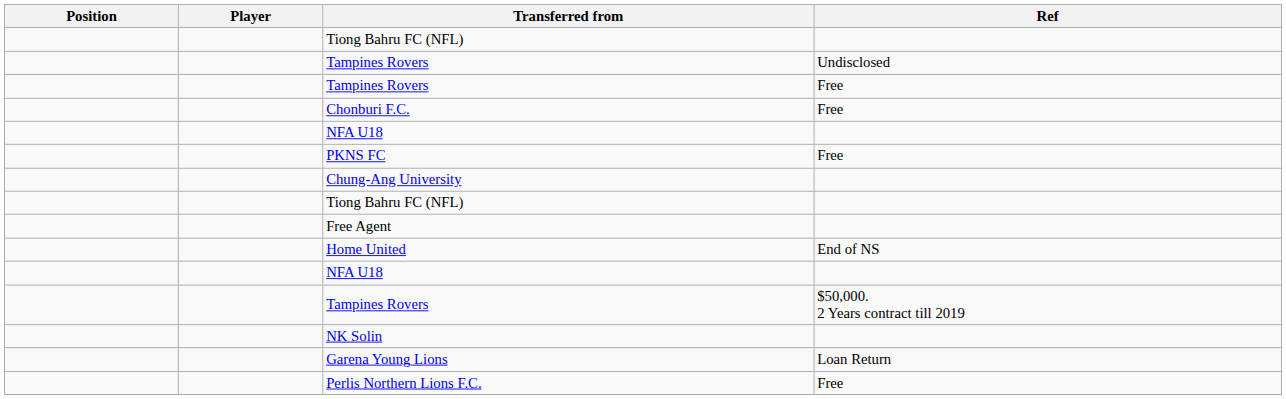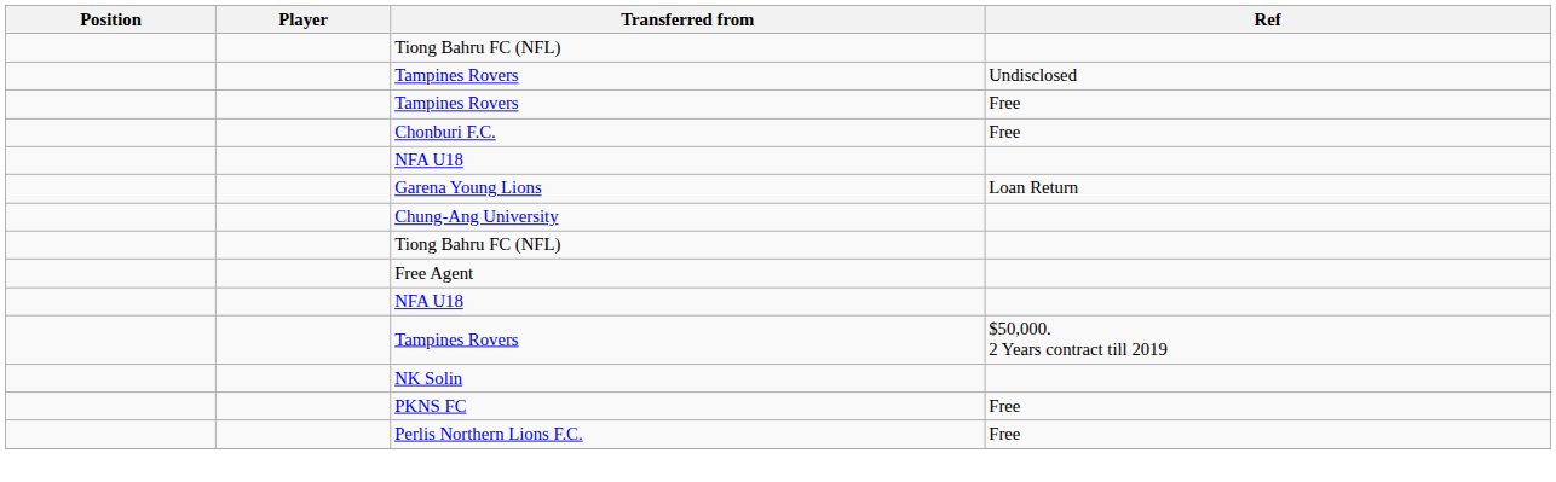 <table class="wikitable sortable" style="width:70%; text-align:center; font-size:100%; text-align:left;">
 <tr>
 <th><strong>Position</strong></th>
 <th><strong>Player</strong></th>
 <th><strong>Transferred from</strong></th>
 <th><strong>Ref</strong></th>
 </tr>
 <tr>
 <td></td>
 <td></td>
 <td> Tiong Bahru FC (NFL)</td>
 <td></td>
 </tr>
 <tr>
 <td></td>
 <td></td>
 <td> <a href='#'>Tampines Rovers</a></td>
 <td>Undisclosed </td>
 </tr>
 <tr>
 <td></td>
 <td></td>
 <td> <a href='#'>Tampines Rovers</a></td>
 <td>Free </td>
 </tr>
 <tr>
 <td></td>
 <td></td>
 <td> <a href='#'>Chonburi F.C.</a></td>
 <td>Free </td>
 </tr>
 <tr>
 <td></td>
 <td></td>
 <td> <a href='#'>NFA U18</a></td>
 <td></td>
 </tr>
 <tr>
 <td></td>
 <td></td>
-<td> <a href='#'>PKNS FC</a></td>
-<td>Free </td>
+<td> <a href='#'>Garena Young Lions</a></td>
+<td>Loan Return</td>
 </tr>
 <tr>
 <td></td>
 <td></td>
 <td> <a href='#'>Chung-Ang University</a></td>
 <td></td>
 </tr>
 <tr>
 <td></td>
 <td></td>
 <td> Tiong Bahru FC (NFL)</td>
 <td></td>
 </tr>
 <tr>
 <td></td>
 <td></td>
 <td>Free Agent</td>
 <td></td>
 </tr>
 <tr>
 <td></td>
 <td></td>
-<td> <a href='#'>Home United</a></td>
-<td>End of NS</td>
-</tr>
-<tr>
-<td></td>
-<td></td>
 <td> <a href='#'>NFA U18</a></td>
 <td></td>
 </tr>
 <tr>
 <td></td>
 <td></td>
 <td> <a href='#'>Tampines Rovers</a></td>
 <td>$50,000.  <br> 2 Years contract till 2019 </td>
 </tr>
 <tr>
 <td></td>
 <td></td>
 <td> <a href='#'>NK Solin</a></td>
 <td></td>
 </tr>
 <tr>
 <td></td>
 <td></td>
-<td> <a href='#'>Garena Young Lions</a></td>
-<td>Loan Return</td>
+<td> <a href='#'>PKNS FC</a></td>
+<td>Free </td>
 </tr>
 <tr>
 <td></td>
 <td></td>
 <td> <a href='#'>Perlis Northern Lions F.C.</a></td>
 <td>Free  </td>
 </tr>
 <tr>
 </tr>
 </table>
